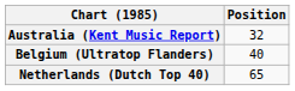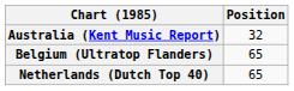 <table class="wikitable plainrowheaders" style="text-align:center">
 <tr>
 <th>Chart (1985)</th>
 <th>Position</th>
 </tr>
 <tr>
 <th scope="row">Australia (<a href='#'>Kent Music Report</a>)</th>
 <td>32</td>
 </tr>
 <tr>
 <th scope="row">Belgium (Ultratop Flanders)</th>
-<td>40</td>
+<td>65</td>
 </tr>
 <tr>
 <th scope="row">Netherlands (Dutch Top 40)</th>
 <td>65</td>
 </tr>
 </table>
